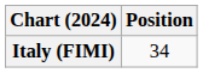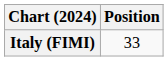 <table class="wikitable sortable plainrowheaders" style="text-align:center">
 <tr>
 <th scope="col">Chart (2024)</th>
 <th scope="col">Position</th>
 </tr>
 <tr>
 <th scope="row">Italy (FIMI)</th>
-<td>34</td>
+<td>33</td>
 </tr>
 </table>
